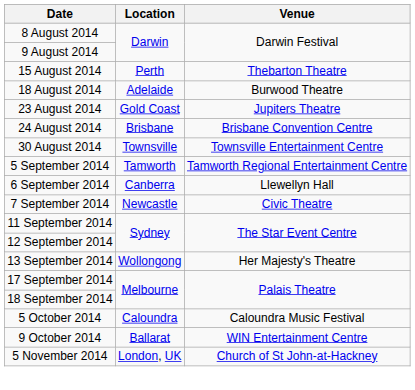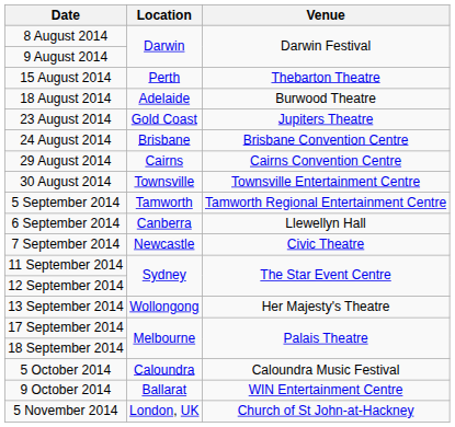 <table class="wikitable" style="text-align:center;">
 <tr bgcolor="#CCCCCC">
 <th>Date</th>
 <th>Location</th>
 <th>Venue</th>
 </tr>
 <tr>
 <td>8 August 2014</td>
 <td rowspan="2"><a href='#'>Darwin</a></td>
 <td rowspan="2">Darwin Festival</td>
 </tr>
 <tr>
 <td>9 August 2014</td>
 </tr>
 <tr>
 <td>15 August 2014</td>
 <td><a href='#'>Perth</a></td>
 <td><a href='#'>Thebarton Theatre</a></td>
 </tr>
 <tr>
 <td>18 August 2014</td>
 <td><a href='#'>Adelaide</a></td>
 <td>Burwood Theatre</td>
 </tr>
 <tr>
 <td>23 August 2014</td>
 <td><a href='#'>Gold Coast</a></td>
 <td><a href='#'>Jupiters Theatre</a></td>
 </tr>
 <tr>
 <td>24 August 2014</td>
 <td><a href='#'>Brisbane</a></td>
 <td><a href='#'>Brisbane Convention Centre</a></td>
+</tr>
+<tr>
+<td>29 August 2014</td>
+<td><a href='#'>Cairns</a></td>
+<td><a href='#'>Cairns Convention Centre</a></td>
 </tr>
 <tr>
 <td>30 August 2014</td>
 <td><a href='#'>Townsville</a></td>
 <td><a href='#'>Townsville Entertainment Centre</a></td>
 </tr>
 <tr>
 <td>5 September 2014</td>
 <td><a href='#'>Tamworth</a></td>
 <td><a href='#'>Tamworth Regional Entertainment Centre</a></td>
 </tr>
 <tr>
 <td>6 September 2014</td>
 <td><a href='#'>Canberra</a></td>
 <td>Llewellyn Hall</td>
 </tr>
 <tr>
 <td>7 September 2014</td>
 <td><a href='#'>Newcastle</a></td>
 <td><a href='#'>Civic Theatre</a></td>
 </tr>
 <tr>
 <td>11 September 2014</td>
 <td rowspan="2"><a href='#'>Sydney</a></td>
 <td rowspan="2"><a href='#'>The Star Event Centre</a></td>
 </tr>
 <tr>
 <td>12 September 2014</td>
 </tr>
 <tr>
 <td>13 September 2014</td>
 <td><a href='#'>Wollongong</a></td>
 <td>Her Majesty's Theatre</td>
 </tr>
 <tr>
 <td>17 September 2014</td>
 <td rowspan="2"><a href='#'>Melbourne</a></td>
 <td rowspan="2"><a href='#'>Palais Theatre</a></td>
 </tr>
 <tr>
 <td>18 September 2014</td>
 </tr>
 <tr>
 <td>5 October 2014</td>
 <td><a href='#'>Caloundra</a></td>
 <td>Caloundra Music Festival</td>
 </tr>
 <tr>
 <td>9 October 2014</td>
 <td><a href='#'>Ballarat</a></td>
 <td><a href='#'>WIN Entertainment Centre</a></td>
 </tr>
 <tr>
 <td>5 November 2014</td>
 <td><a href='#'>London</a>, <a href='#'>UK</a></td>
 <td><a href='#'>Church of St John-at-Hackney</a></td>
 </tr>
 </table>
